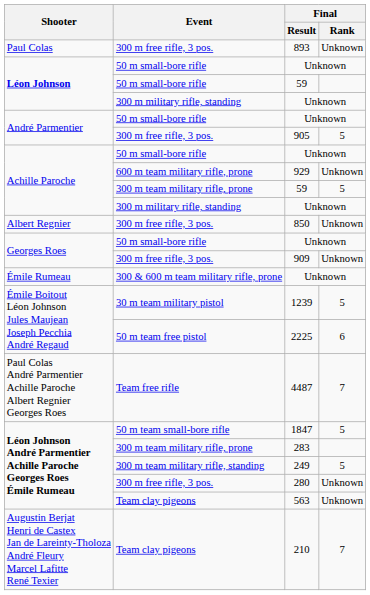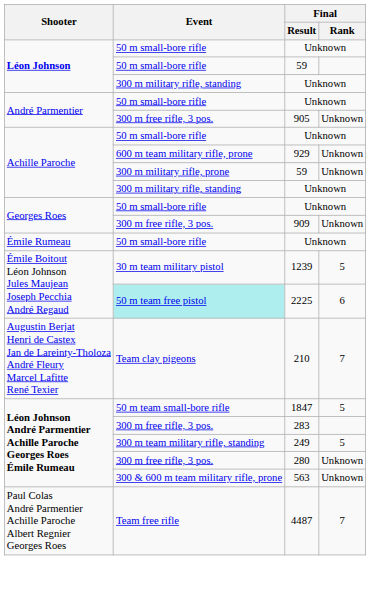 <table class=wikitable style="font-size:90%">
 <tr>
 <th rowspan=2>Shooter</th>
 <th rowspan=2>Event</th>
 <th colspan=2>Final</th>
 </tr>
 <tr>
 <th>Result</th>
 <th>Rank</th>
-</tr>
-<tr>
-<td><a href='#'>Paul Colas</a></td>
-<td><a href='#'>300 m free rifle, 3 pos.</a></td>
-<td align=center>893</td>
-<td align=center>Unknown</td>
 </tr>
 <tr>
 <td rowspan=3><strong><a href='#'>Léon Johnson</a></strong></td>
 <td><a href='#'>50 m small-bore rifle</a></td>
 <td align=center colspan=2>Unknown</td>
 </tr>
 <tr>
 <td><a href='#'>50 m small-bore rifle</a></td>
 <td align=center>59</td>
 <td align=center></td>
 </tr>
 <tr>
 <td><a href='#'>300 m military rifle, standing</a></td>
 <td align=center colspan=2>Unknown</td>
 </tr>
 <tr>
 <td rowspan=2><a href='#'>André Parmentier</a></td>
 <td><a href='#'>50 m small-bore rifle</a></td>
 <td align=center colspan=2>Unknown</td>
 </tr>
 <tr>
 <td><a href='#'>300 m free rifle, 3 pos.</a></td>
 <td align=center>905</td>
-<td align=center>5</td>
+<td align=center>Unknown</td>
 </tr>
 <tr>
 <td rowspan=4><a href='#'>Achille Paroche</a></td>
 <td><a href='#'>50 m small-bore rifle</a></td>
 <td align=center colspan=2>Unknown</td>
 </tr>
 <tr>
 <td><a href='#'>600 m team military rifle, prone</a></td>
 <td align=center>929</td>
 <td align=center>Unknown</td>
 </tr>
 <tr>
-<td><a href='#'>300 m team military rifle, prone</a></td>
+<td><a href='#'>300 m military rifle, prone</a></td>
 <td align=center>59</td>
-<td align=center>5</td>
+<td align=center>Unknown</td>
 </tr>
 <tr>
 <td><a href='#'>300 m military rifle, standing</a></td>
 <td align=center colspan=2>Unknown</td>
-</tr>
-<tr>
-<td><a href='#'>Albert Regnier</a></td>
-<td><a href='#'>300 m free rifle, 3 pos.</a></td>
-<td align=center>850</td>
-<td align=center>Unknown</td>
 </tr>
 <tr>
 <td rowspan=2><a href='#'>Georges Roes</a></td>
 <td><a href='#'>50 m small-bore rifle</a></td>
 <td align=center colspan=2>Unknown</td>
 </tr>
 <tr>
 <td><a href='#'>300 m free rifle, 3 pos.</a></td>
 <td align=center>909</td>
 <td align=center>Unknown</td>
 </tr>
 <tr>
 <td><a href='#'>Émile Rumeau</a></td>
-<td><a href='#'>300 & 600 m team military rifle, prone</a></td>
+<td><a href='#'>50 m small-bore rifle</a></td>
 <td align=center colspan=2>Unknown</td>
 </tr>
 <tr>
 <td rowspan=2><a href='#'>Émile Boitout</a> <br> Léon Johnson <br> <a href='#'>Jules Maujean</a> <br> <a href='#'>Joseph Pecchia</a> <br> <a href='#'>André Regaud</a></td>
 <td><a href='#'>30 m team military pistol</a></td>
 <td align=center>1239</td>
 <td align=center>5</td>
 </tr>
 <tr>
-<td><a href='#'>50 m team free pistol</a></td>
+<td style="background: paleturquoise;"><a href='#'>50 m team free pistol</a></td>
 <td align=center>2225</td>
 <td align=center>6</td>
 </tr>
 <tr>
-<td>Paul Colas <br> André Parmentier <br> Achille Paroche <br> Albert Regnier <br> Georges Roes</td>
-<td><a href='#'>Team free rifle</a></td>
-<td align=center>4487</td>
+<td><a href='#'>Augustin Berjat</a> <br> <a href='#'>Henri de Castex</a> <br> <a href='#'>Jan de Lareinty-Tholoza</a> <br> <a href='#'>André Fleury</a> <br> <a href='#'>Marcel Lafitte</a> <br> <a href='#'>René Texier</a></td>
+<td><a href='#'>Team clay pigeons</a></td>
+<td align=center>210</td>
 <td align=center>7</td>
 </tr>
 <tr>
 <td rowspan=5><strong>Léon Johnson <br> André Parmentier <br> Achille Paroche <br> Georges Roes <br> Émile Rumeau</strong></td>
 <td><a href='#'>50 m team small-bore rifle</a></td>
 <td align=center>1847</td>
 <td align=center>5</td>
 </tr>
 <tr>
-<td><a href='#'>300 m team military rifle, prone</a></td>
+<td><a href='#'>300 m free rifle, 3 pos.</a></td>
 <td align=center>283</td>
 <td align=center></td>
 </tr>
 <tr>
 <td><a href='#'>300 m team military rifle, standing</a></td>
 <td align=center>249</td>
 <td align=center>5</td>
 </tr>
 <tr>
 <td><a href='#'>300 m free rifle, 3 pos.</a></td>
 <td align=center>280</td>
 <td align=center>Unknown</td>
 </tr>
 <tr>
-<td><a href='#'>Team clay pigeons</a></td>
+<td><a href='#'>300 & 600 m team military rifle, prone</a></td>
 <td align=center>563</td>
 <td align=center>Unknown</td>
 </tr>
 <tr>
-<td><a href='#'>Augustin Berjat</a> <br> <a href='#'>Henri de Castex</a> <br> <a href='#'>Jan de Lareinty-Tholoza</a> <br> <a href='#'>André Fleury</a> <br> <a href='#'>Marcel Lafitte</a> <br> <a href='#'>René Texier</a></td>
-<td><a href='#'>Team clay pigeons</a></td>
-<td align=center>210</td>
+<td>Paul Colas <br> André Parmentier <br> Achille Paroche <br> Albert Regnier <br> Georges Roes</td>
+<td><a href='#'>Team free rifle</a></td>
+<td align=center>4487</td>
 <td align=center>7</td>
 </tr>
 </table>
